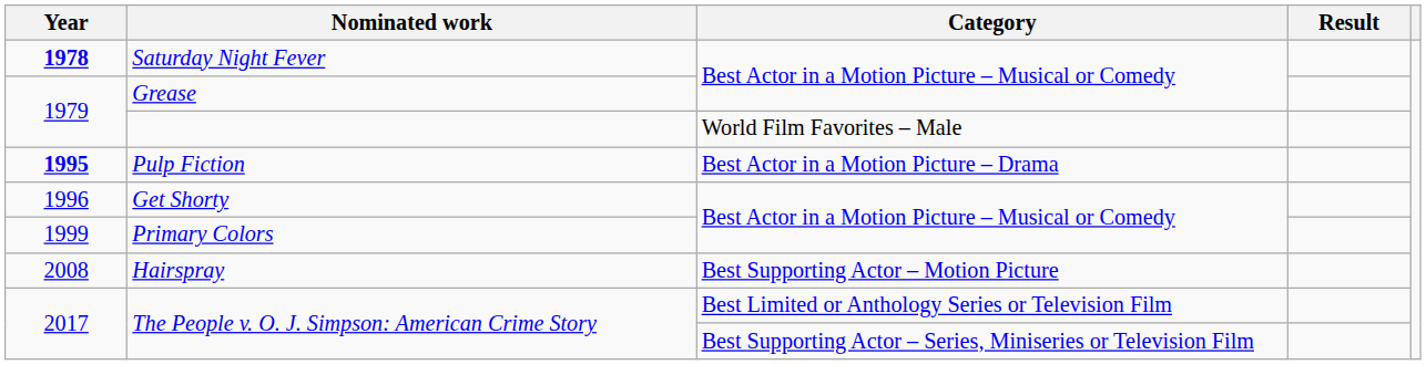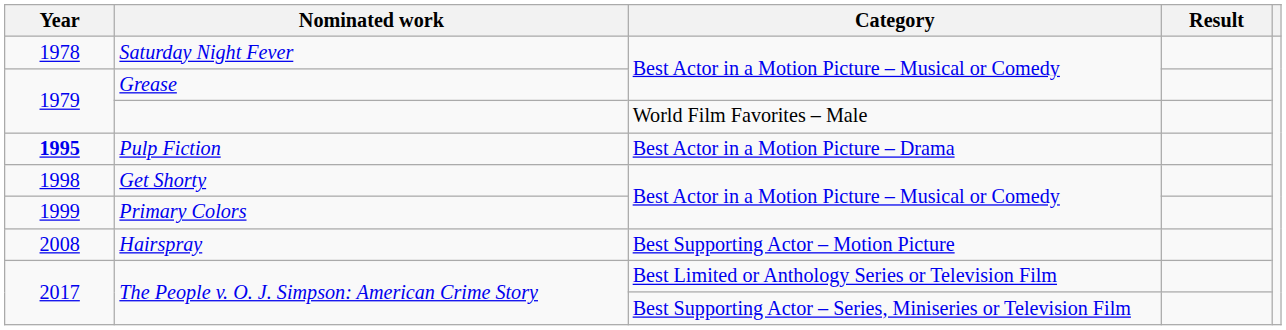 <table class=wikitable>
 <tr>
 <th scope="col" style="width:5em;">Year</th>
 <th scope="col" style="width:25em;">Nominated work</th>
 <th scope="col" style="width:26em;">Category</th>
 <th scope="col" style="width:5em;">Result</th>
 <th></th>
 </tr>
 <tr>
-<td align="center"><strong><a href='#'>1978</a></strong></td>
+<td align="center"><a href='#'>1978</a></td>
 <td><em><a href='#'>Saturday Night Fever</a></em></td>
 <td rowspan="2"><a href='#'>Best Actor in a Motion Picture – Musical or Comedy</a></td>
 <td></td>
 <td align="center" rowspan="9"></td>
 </tr>
 <tr>
 <td align="center" rowspan="2"><a href='#'>1979</a></td>
 <td><em><a href='#'>Grease</a></em></td>
 <td></td>
 </tr>
 <tr>
 <td></td>
 <td>World Film Favorites – Male</td>
 <td></td>
 </tr>
 <tr>
 <td align="center"><strong><a href='#'>1995</a></strong></td>
 <td><em><a href='#'>Pulp Fiction</a></em></td>
 <td><a href='#'>Best Actor in a Motion Picture – Drama</a></td>
 <td></td>
 </tr>
 <tr>
-<td align="center"><a href='#'>1996</a></td>
+<td align="center"><a href='#'>1998</a></td>
 <td><em><a href='#'>Get Shorty</a></em></td>
 <td rowspan="2"><a href='#'>Best Actor in a Motion Picture – Musical or Comedy</a></td>
 <td></td>
 </tr>
 <tr>
 <td align="center"><a href='#'>1999</a></td>
 <td><em><a href='#'>Primary Colors</a></em></td>
 <td></td>
 </tr>
 <tr>
 <td align="center"><a href='#'>2008</a></td>
 <td><em><a href='#'>Hairspray</a></em></td>
 <td><a href='#'>Best Supporting Actor – Motion Picture</a></td>
 <td></td>
 </tr>
 <tr>
 <td align="center" rowspan="2"><a href='#'>2017</a></td>
 <td rowspan="2"><em><a href='#'>The People v. O. J. Simpson: American Crime Story</a></em></td>
 <td><a href='#'>Best Limited or Anthology Series or Television Film</a></td>
 <td></td>
 </tr>
 <tr>
 <td><a href='#'>Best Supporting Actor – Series, Miniseries or Television Film</a></td>
 <td></td>
 </tr>
 </table>
